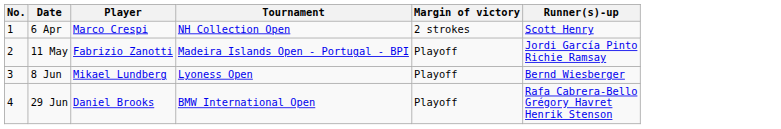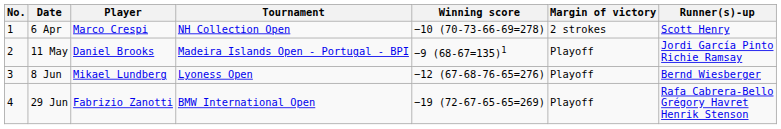 <table class="wikitable" style="font-size:95%;">
 <tr>
 <th>No.</th>
 <th>Date</th>
 <th>Player</th>
 <th>Tournament</th>
+<th>Winning score</th>
 <th>Margin of victory</th>
 <th>Runner(s)-up</th>
 </tr>
 <tr>
 <td>1</td>
 <td>6 Apr</td>
 <td> <a href='#'>Marco Crespi</a></td>
 <td><a href='#'>NH Collection Open</a></td>
+<td>−10 (70-73-66-69=278)</td>
 <td>2 strokes</td>
 <td> <a href='#'>Scott Henry</a></td>
 </tr>
 <tr>
 <td>2</td>
 <td>11 May</td>
-<td> <a href='#'>Fabrizio Zanotti</a></td>
+<td> <a href='#'>Daniel Brooks</a></td>
 <td><a href='#'>Madeira Islands Open - Portugal - BPI</a></td>
+<td>−9 (68-67=135)<sup>1</sup></td>
 <td>Playoff</td>
 <td> <a href='#'>Jordi García Pinto</a><br> <a href='#'>Richie Ramsay</a></td>
 </tr>
 <tr>
 <td>3</td>
 <td>8 Jun</td>
 <td> <a href='#'>Mikael Lundberg</a></td>
 <td><a href='#'>Lyoness Open</a></td>
+<td>−12 (67-68-76-65=276)</td>
 <td>Playoff</td>
 <td> <a href='#'>Bernd Wiesberger</a></td>
 </tr>
 <tr>
 <td>4</td>
 <td>29 Jun</td>
-<td> <a href='#'>Daniel Brooks</a></td>
+<td> <a href='#'>Fabrizio Zanotti</a></td>
 <td><a href='#'>BMW International Open</a></td>
+<td>−19 (72-67-65-65=269)</td>
 <td>Playoff</td>
 <td> <a href='#'>Rafa Cabrera-Bello</a><br> <a href='#'>Grégory Havret</a><br> <a href='#'>Henrik Stenson</a></td>
 </tr>
 </table>
